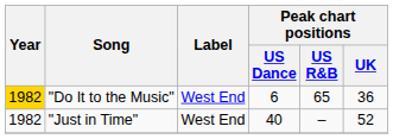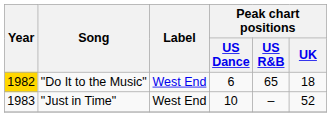 <table class="wikitable">
 <tr>
 <th rowspan="2">Year</th>
 <th rowspan="2">Song</th>
 <th rowspan="2">Label</th>
 <th colspan="3">Peak chart positions</th>
 </tr>
 <tr>
 <th style="width:40px;" align=center><a href='#'>US Dance</a><br></th>
 <th style="width:40px;" align=center><a href='#'>US R&B</a><br></th>
 <th style="width:40px;" align=center><a href='#'>UK</a><br></th>
 </tr>
 <tr>
 <td style="background: gold;">1982</td>
 <td>"Do It to the Music"</td>
 <td><a href='#'>West End</a></td>
 <td align=center>6</td>
 <td align=center>65</td>
-<td align=center>36</td>
+<td align=center>18</td>
 </tr>
 <tr>
-<td>1982</td>
+<td>1983</td>
 <td>"Just in Time"</td>
 <td>West End</td>
-<td align=center>40</td>
+<td align=center>10</td>
 <td align=center>–</td>
 <td align=center>52</td>
 </tr>
 <tr>
 </tr>
 </table>
